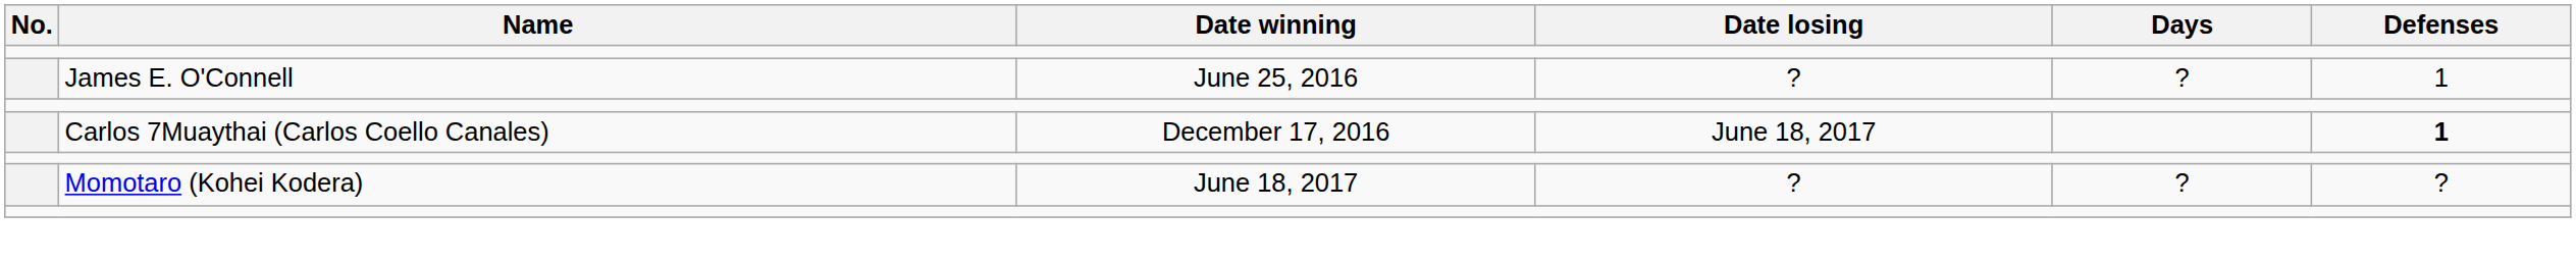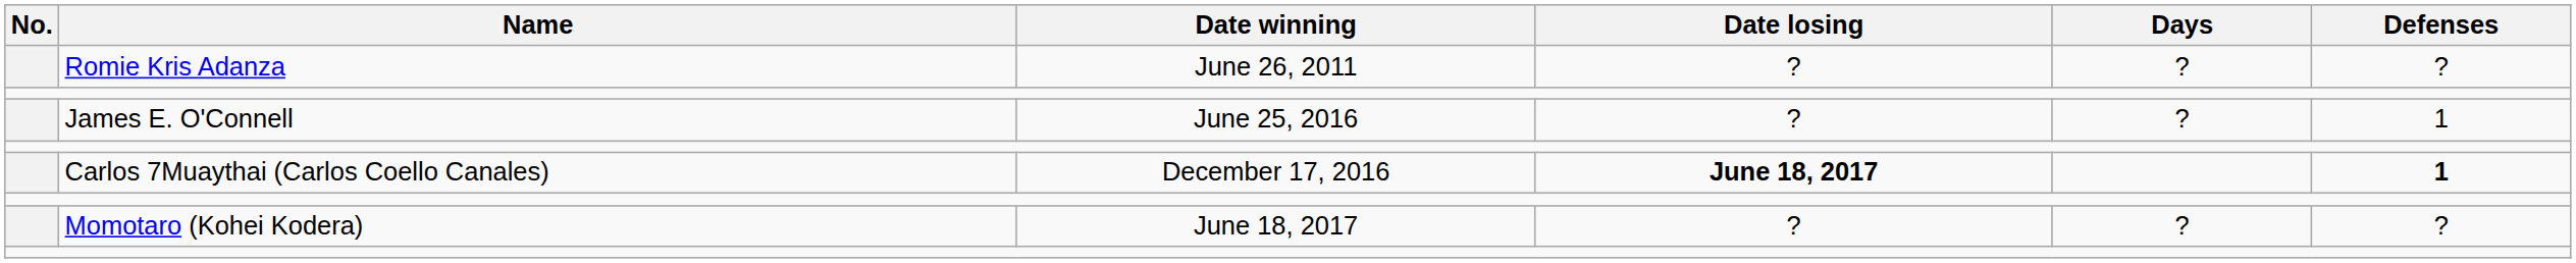 <table class="wikitable" style="width:100%;">
 <tr>
 <th style="width:1%;">No.</th>
 <th style="width:37%;">Name</th>
 <th style="width:20%;">Date winning</th>
 <th style="width:20%;">Date losing</th>
 <th data-sort-type="number" style="width:10%;">Days</th>
 <th data-sort-type="number" style="width:10%;">Defenses</th>
+</tr>
+<tr align=center>
+<th></th>
+<td align=left> <a href='#'>Romie Kris Adanza</a></td>
+<td>June 26, 2011</td>
+<td>?</td>
+<td>?</td>
+<td>?</td>
 </tr>
 <tr>
 <td colspan="6"></td>
 </tr>
 <tr align=center>
 <th></th>
 <td align=left> James E. O'Connell</td>
 <td>June 25, 2016</td>
 <td>?</td>
 <td>?</td>
 <td>1</td>
 </tr>
 <tr>
 <td colspan="6"></td>
 </tr>
 <tr align=center>
 <th></th>
 <td align=left> Carlos 7Muaythai (Carlos Coello Canales)</td>
 <td>December 17, 2016</td>
-<td>June 18, 2017</td>
+<td><strong>June 18, 2017</strong></td>
 <td></td>
 <td><strong>1</strong></td>
 </tr>
 <tr>
 <td colspan="6"></td>
 </tr>
 <tr align=center>
 <th></th>
 <td align=left> <a href='#'>Momotaro</a> (Kohei Kodera)</td>
 <td>June 18, 2017</td>
 <td>?</td>
 <td>?</td>
 <td>?</td>
 </tr>
 <tr>
 <td colspan="6"></td>
 </tr>
 </table>
